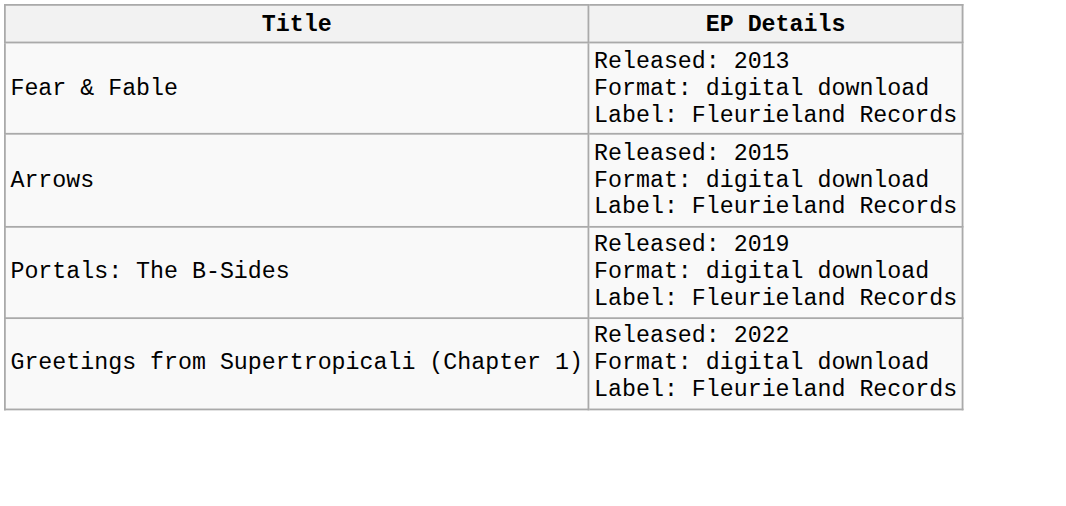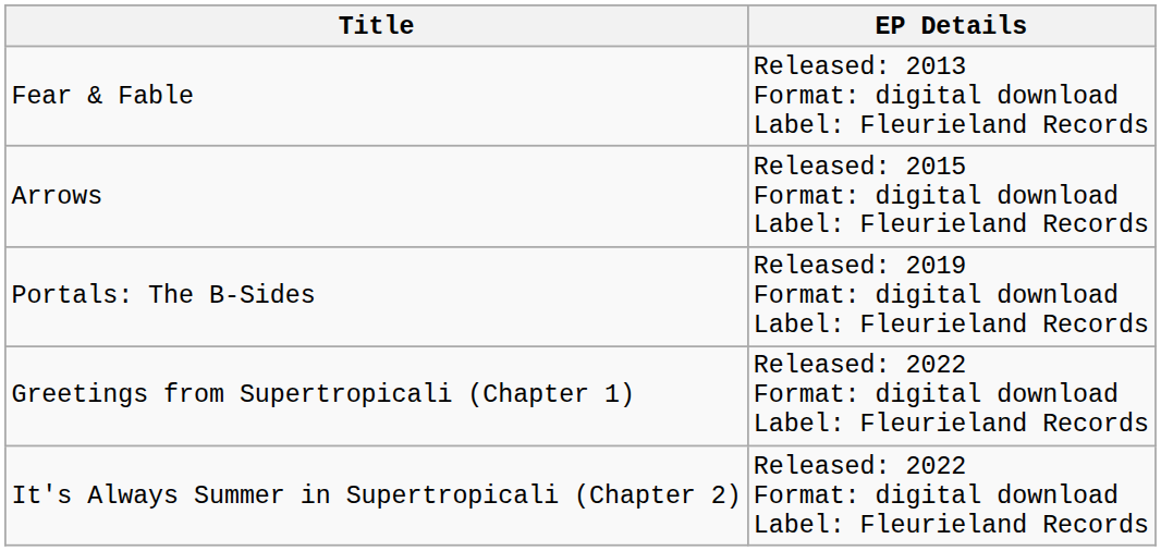 <table class="wikitable">
 <tr>
 <th>Title</th>
 <th>EP Details</th>
 </tr>
 <tr>
 <td>Fear & Fable</td>
 <td>Released: 2013<br>Format: digital download<br>Label: Fleurieland Records</td>
 </tr>
 <tr>
 <td>Arrows</td>
 <td>Released: 2015<br>Format: digital download<br>Label: Fleurieland Records</td>
 </tr>
 <tr>
 <td>Portals: The B-Sides</td>
 <td>Released: 2019<br>Format: digital download<br>Label: Fleurieland Records</td>
 </tr>
 <tr>
 <td>Greetings from Supertropicali (Chapter 1)</td>
 <td>Released: 2022<br>Format: digital download<br>Label: Fleurieland Records</td>
 </tr>
+<tr>
+<td>It's Always Summer in Supertropicali (Chapter 2)</td>
+<td>Released: 2022<br>Format: digital download<br>Label: Fleurieland Records</td>
+</tr>
 </table>
